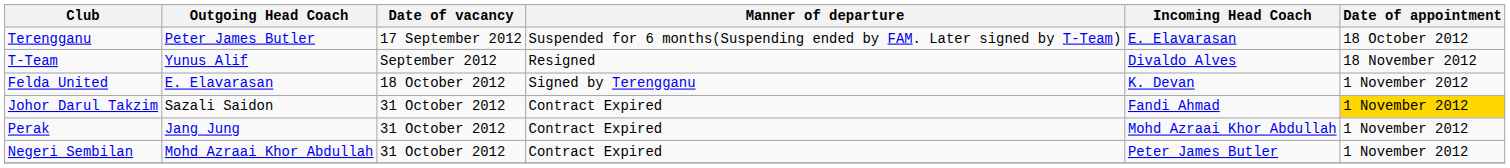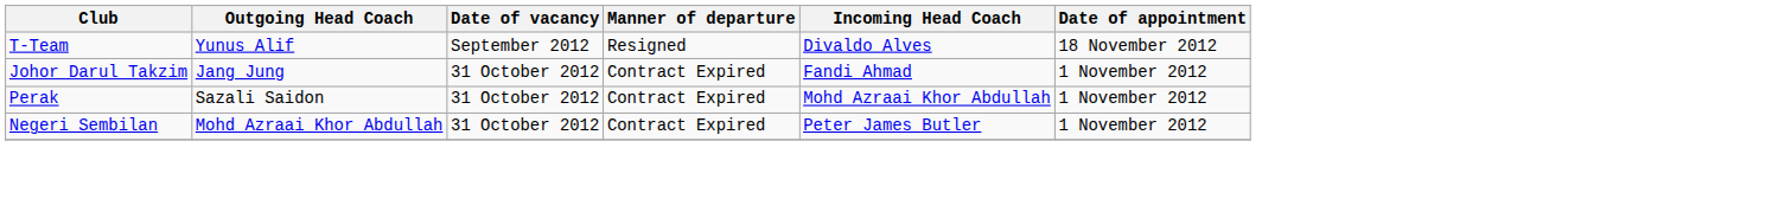 <table class="wikitable">
 <tr>
 <th>Club</th>
 <th>Outgoing Head Coach</th>
 <th>Date of vacancy</th>
 <th>Manner of departure</th>
 <th>Incoming Head Coach</th>
 <th>Date of appointment</th>
 </tr>
 <tr>
-<td><a href='#'>Terengganu</a></td>
-<td><a href='#'>Peter James Butler</a></td>
-<td>17 September 2012</td>
-<td>Suspended for 6 months(Suspending ended by <a href='#'>FAM</a>. Later signed by <a href='#'>T-Team</a>)</td>
-<td><a href='#'>E. Elavarasan</a></td>
-<td>18 October 2012</td>
-</tr>
-<tr>
 <td><a href='#'>T-Team</a></td>
 <td><a href='#'>Yunus Alif</a></td>
 <td>September 2012</td>
 <td>Resigned</td>
 <td><a href='#'>Divaldo Alves</a></td>
 <td>18 November 2012</td>
 </tr>
 <tr>
-<td><a href='#'>Felda United</a></td>
-<td><a href='#'>E. Elavarasan</a></td>
-<td>18 October 2012</td>
-<td>Signed by <a href='#'>Terengganu</a></td>
-<td><a href='#'>K. Devan</a></td>
+<td><a href='#'>Johor Darul Takzim</a></td>
+<td><a href='#'>Jang Jung</a></td>
+<td>31 October 2012</td>
+<td>Contract Expired</td>
+<td><a href='#'>Fandi Ahmad</a></td>
 <td>1 November 2012</td>
 </tr>
 <tr>
-<td><a href='#'>Johor Darul Takzim</a></td>
+<td><a href='#'>Perak</a></td>
 <td>Sazali Saidon</td>
-<td>31 October 2012</td>
-<td>Contract Expired</td>
-<td><a href='#'>Fandi Ahmad</a></td>
-<td style="background: gold;">1 November 2012</td>
-</tr>
-<tr>
-<td><a href='#'>Perak</a></td>
-<td><a href='#'>Jang Jung</a></td>
 <td>31 October 2012</td>
 <td>Contract Expired</td>
 <td><a href='#'>Mohd Azraai Khor Abdullah</a></td>
 <td>1 November 2012</td>
 </tr>
 <tr>
 <td><a href='#'>Negeri Sembilan</a></td>
 <td><a href='#'>Mohd Azraai Khor Abdullah</a></td>
 <td>31 October 2012</td>
 <td>Contract Expired</td>
 <td><a href='#'>Peter James Butler</a></td>
 <td>1 November 2012</td>
 </tr>
 <tr>
 </tr>
 </table>
